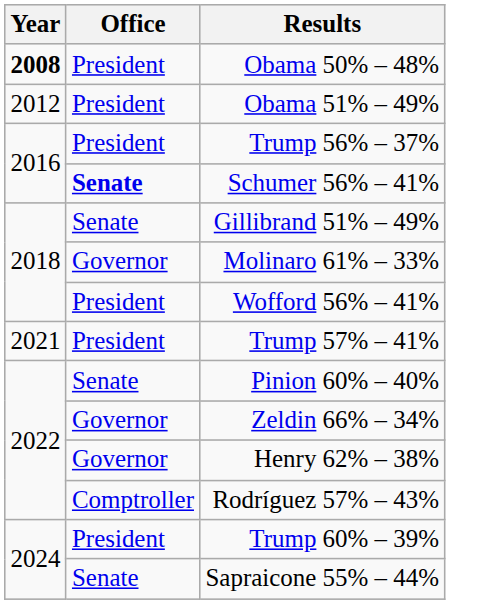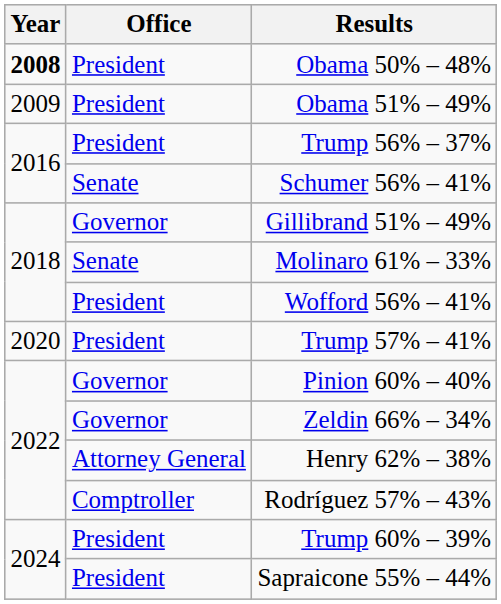 <table class=wikitable>
 <tr>
 <th>Year</th>
 <th>Office</th>
 <th>Results</th>
 </tr>
 <tr>
 <td><strong>2008</strong></td>
 <td><a href='#'>President</a></td>
 <td align="right" ><a href='#'>Obama</a> 50% – 48%</td>
 </tr>
 <tr>
-<td>2012</td>
+<td>2009</td>
 <td><a href='#'>President</a></td>
 <td align="right" ><a href='#'>Obama</a> 51% – 49%</td>
 </tr>
 <tr>
 <td rowspan=2>2016</td>
 <td><a href='#'>President</a></td>
 <td align="right" ><a href='#'>Trump</a> 56% – 37%</td>
 </tr>
 <tr>
-<td><strong><a href='#'>Senate</a></strong></td>
+<td><a href='#'>Senate</a></td>
 <td align="right" ><a href='#'>Schumer</a> 56% – 41%</td>
 </tr>
 <tr>
 <td rowspan=3>2018</td>
-<td><a href='#'>Senate</a></td>
+<td><a href='#'>Governor</a></td>
 <td align="right" ><a href='#'>Gillibrand</a> 51% – 49%</td>
 </tr>
 <tr>
-<td><a href='#'>Governor</a></td>
+<td><a href='#'>Senate</a></td>
 <td align="right" ><a href='#'>Molinaro</a> 61% – 33%</td>
 </tr>
 <tr>
 <td><a href='#'>President</a></td>
 <td align="right" ><a href='#'>Wofford</a> 56% – 41%</td>
 </tr>
 <tr>
-<td>2021</td>
+<td>2020</td>
 <td><a href='#'>President</a></td>
 <td align="right" ><a href='#'>Trump</a> 57% – 41%</td>
 </tr>
 <tr>
 <td rowspan=4>2022</td>
-<td><a href='#'>Senate</a></td>
+<td><a href='#'>Governor</a></td>
 <td align="right" ><a href='#'>Pinion</a> 60% – 40%</td>
 </tr>
 <tr>
 <td><a href='#'>Governor</a></td>
 <td align="right" ><a href='#'>Zeldin</a> 66% – 34%</td>
 </tr>
 <tr>
-<td><a href='#'>Governor</a></td>
+<td><a href='#'>Attorney General</a></td>
 <td align="right" >Henry 62% – 38%</td>
 </tr>
 <tr>
 <td><a href='#'>Comptroller</a></td>
 <td align="right" >Rodríguez 57% – 43%</td>
 </tr>
 <tr>
 <td rowspan=2>2024</td>
 <td><a href='#'>President</a></td>
 <td align="right" ><a href='#'>Trump</a> 60% – 39%</td>
 </tr>
 <tr>
-<td><a href='#'>Senate</a></td>
+<td><a href='#'>President</a></td>
 <td align="right" >Sapraicone 55% – 44%</td>
 </tr>
 </table>
